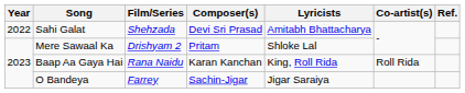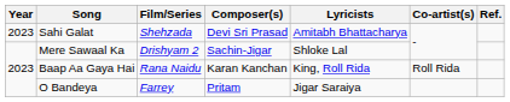 <table class="wikitable sortable">
 <tr>
 <th>Year</th>
 <th>Song</th>
 <th>Film/Series</th>
 <th>Composer(s)</th>
 <th>Lyricists</th>
 <th>Co-artist(s)</th>
 <th>Ref.</th>
 </tr>
 <tr>
-<td>2022</td>
+<td>2023</td>
 <td>Sahi Galat</td>
 <td><em><a href='#'>Shehzada</a></em></td>
 <td><a href='#'>Devi Sri Prasad</a></td>
 <td><a href='#'>Amitabh Bhattacharya</a></td>
 <td rowspan="2">-</td>
 <td></td>
 </tr>
 <tr>
 <td rowspan="3">2023</td>
 <td>Mere Sawaal Ka</td>
 <td><em><a href='#'>Drishyam 2</a></em></td>
-<td><a href='#'>Pritam</a></td>
+<td><a href='#'>Sachin-Jigar</a></td>
 <td>Shloke Lal</td>
 <td></td>
 </tr>
 <tr>
 <td>Baap Aa Gaya Hai</td>
 <td><em><a href='#'>Rana Naidu</a></em></td>
 <td>Karan Kanchan</td>
 <td>King, <a href='#'>Roll Rida</a></td>
 <td>Roll Rida</td>
 <td></td>
 </tr>
 <tr>
 <td>O Bandeya</td>
 <td><em><a href='#'>Farrey</a></em></td>
-<td><a href='#'>Sachin-Jigar</a></td>
+<td><a href='#'>Pritam</a></td>
 <td>Jigar Saraiya</td>
 <td></td>
 <td></td>
 </tr>
 </table>
